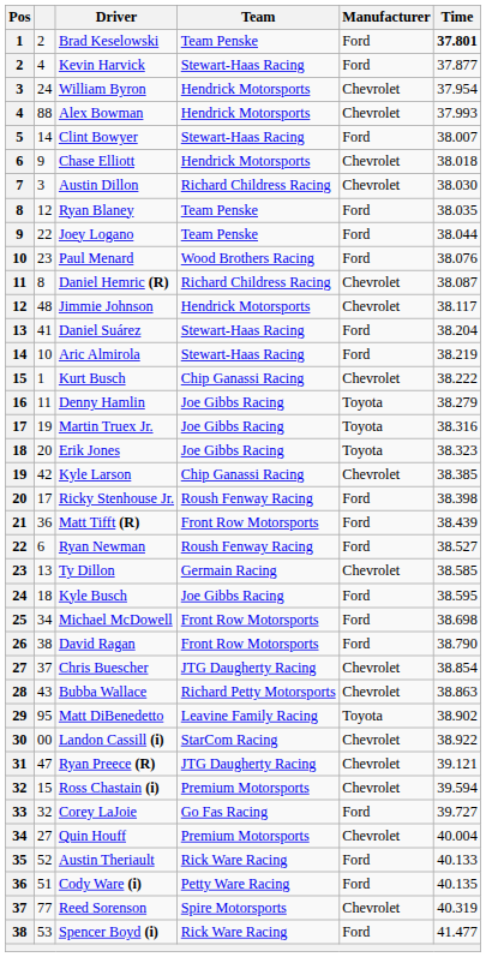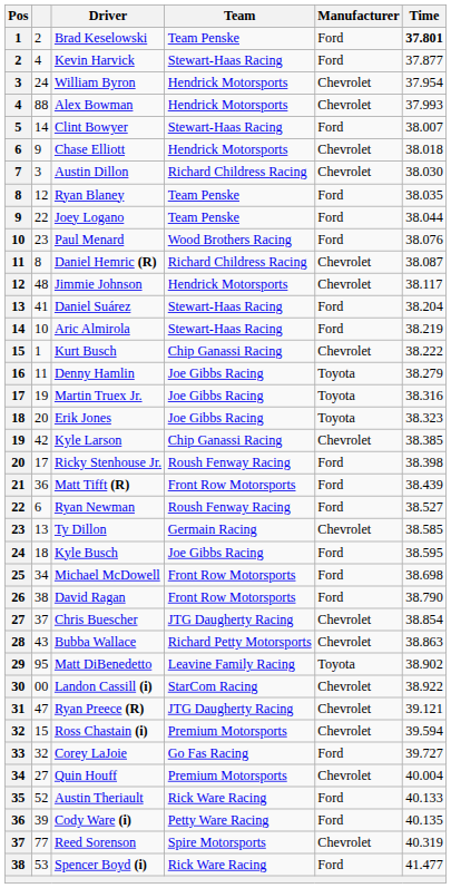 <table class="wikitable" style="font-size:95%">
 <tr>
 <th>Pos</th>
 <th></th>
 <th>Driver</th>
 <th>Team</th>
 <th>Manufacturer</th>
 <th>Time</th>
 </tr>
 <tr>
 <th>1</th>
 <td>2</td>
 <td><a href='#'>Brad Keselowski</a></td>
 <td><a href='#'>Team Penske</a></td>
 <td>Ford</td>
 <td><strong>37.801</strong></td>
 </tr>
 <tr>
 <th>2</th>
 <td>4</td>
 <td><a href='#'>Kevin Harvick</a></td>
 <td><a href='#'>Stewart-Haas Racing</a></td>
 <td>Ford</td>
 <td>37.877</td>
 </tr>
 <tr>
 <th>3</th>
 <td>24</td>
 <td><a href='#'>William Byron</a></td>
 <td><a href='#'>Hendrick Motorsports</a></td>
 <td>Chevrolet</td>
 <td>37.954</td>
 </tr>
 <tr>
 <th>4</th>
 <td>88</td>
 <td><a href='#'>Alex Bowman</a></td>
 <td><a href='#'>Hendrick Motorsports</a></td>
 <td>Chevrolet</td>
 <td>37.993</td>
 </tr>
 <tr>
 <th>5</th>
 <td>14</td>
 <td><a href='#'>Clint Bowyer</a></td>
 <td><a href='#'>Stewart-Haas Racing</a></td>
 <td>Ford</td>
 <td>38.007</td>
 </tr>
 <tr>
 <th>6</th>
 <td>9</td>
 <td><a href='#'>Chase Elliott</a></td>
 <td><a href='#'>Hendrick Motorsports</a></td>
 <td>Chevrolet</td>
 <td>38.018</td>
 </tr>
 <tr>
 <th>7</th>
 <td>3</td>
 <td><a href='#'>Austin Dillon</a></td>
 <td><a href='#'>Richard Childress Racing</a></td>
 <td>Chevrolet</td>
 <td>38.030</td>
 </tr>
 <tr>
 <th>8</th>
 <td>12</td>
 <td><a href='#'>Ryan Blaney</a></td>
 <td><a href='#'>Team Penske</a></td>
 <td>Ford</td>
 <td>38.035</td>
 </tr>
 <tr>
 <th>9</th>
 <td>22</td>
 <td><a href='#'>Joey Logano</a></td>
 <td><a href='#'>Team Penske</a></td>
 <td>Ford</td>
 <td>38.044</td>
 </tr>
 <tr>
 <th>10</th>
 <td>23</td>
 <td><a href='#'>Paul Menard</a></td>
 <td><a href='#'>Wood Brothers Racing</a></td>
 <td>Ford</td>
 <td>38.076</td>
 </tr>
 <tr>
 <th>11</th>
 <td>8</td>
 <td><a href='#'>Daniel Hemric</a> <strong>(R)</strong></td>
 <td><a href='#'>Richard Childress Racing</a></td>
 <td>Chevrolet</td>
 <td>38.087</td>
 </tr>
 <tr>
 <th>12</th>
 <td>48</td>
 <td><a href='#'>Jimmie Johnson</a></td>
 <td><a href='#'>Hendrick Motorsports</a></td>
 <td>Chevrolet</td>
 <td>38.117</td>
 </tr>
 <tr>
 <th>13</th>
 <td>41</td>
 <td><a href='#'>Daniel Suárez</a></td>
 <td><a href='#'>Stewart-Haas Racing</a></td>
 <td>Ford</td>
 <td>38.204</td>
 </tr>
 <tr>
 <th>14</th>
 <td>10</td>
 <td><a href='#'>Aric Almirola</a></td>
 <td><a href='#'>Stewart-Haas Racing</a></td>
 <td>Ford</td>
 <td>38.219</td>
 </tr>
 <tr>
 <th>15</th>
 <td>1</td>
 <td><a href='#'>Kurt Busch</a></td>
 <td><a href='#'>Chip Ganassi Racing</a></td>
 <td>Chevrolet</td>
 <td>38.222</td>
 </tr>
 <tr>
 <th>16</th>
 <td>11</td>
 <td><a href='#'>Denny Hamlin</a></td>
 <td><a href='#'>Joe Gibbs Racing</a></td>
 <td>Toyota</td>
 <td>38.279</td>
 </tr>
 <tr>
 <th>17</th>
 <td>19</td>
 <td><a href='#'>Martin Truex Jr.</a></td>
 <td><a href='#'>Joe Gibbs Racing</a></td>
 <td>Toyota</td>
 <td>38.316</td>
 </tr>
 <tr>
 <th>18</th>
 <td>20</td>
 <td><a href='#'>Erik Jones</a></td>
 <td><a href='#'>Joe Gibbs Racing</a></td>
 <td>Toyota</td>
 <td>38.323</td>
 </tr>
 <tr>
 <th>19</th>
 <td>42</td>
 <td><a href='#'>Kyle Larson</a></td>
 <td><a href='#'>Chip Ganassi Racing</a></td>
 <td>Chevrolet</td>
 <td>38.385</td>
 </tr>
 <tr>
 <th>20</th>
 <td>17</td>
 <td><a href='#'>Ricky Stenhouse Jr.</a></td>
 <td><a href='#'>Roush Fenway Racing</a></td>
 <td>Ford</td>
 <td>38.398</td>
 </tr>
 <tr>
 <th>21</th>
 <td>36</td>
 <td><a href='#'>Matt Tifft</a> <strong>(R)</strong></td>
 <td><a href='#'>Front Row Motorsports</a></td>
 <td>Ford</td>
 <td>38.439</td>
 </tr>
 <tr>
 <th>22</th>
 <td>6</td>
 <td><a href='#'>Ryan Newman</a></td>
 <td><a href='#'>Roush Fenway Racing</a></td>
 <td>Ford</td>
 <td>38.527</td>
 </tr>
 <tr>
 <th>23</th>
 <td>13</td>
 <td><a href='#'>Ty Dillon</a></td>
 <td><a href='#'>Germain Racing</a></td>
 <td>Chevrolet</td>
 <td>38.585</td>
 </tr>
 <tr>
 <th>24</th>
 <td>18</td>
 <td><a href='#'>Kyle Busch</a></td>
 <td><a href='#'>Joe Gibbs Racing</a></td>
 <td>Ford</td>
 <td>38.595</td>
 </tr>
 <tr>
 <th>25</th>
 <td>34</td>
 <td><a href='#'>Michael McDowell</a></td>
 <td><a href='#'>Front Row Motorsports</a></td>
 <td>Ford</td>
 <td>38.698</td>
 </tr>
 <tr>
 <th>26</th>
 <td>38</td>
 <td><a href='#'>David Ragan</a></td>
 <td><a href='#'>Front Row Motorsports</a></td>
 <td>Ford</td>
 <td>38.790</td>
 </tr>
 <tr>
 <th>27</th>
 <td>37</td>
 <td><a href='#'>Chris Buescher</a></td>
 <td><a href='#'>JTG Daugherty Racing</a></td>
 <td>Chevrolet</td>
 <td>38.854</td>
 </tr>
 <tr>
 <th>28</th>
 <td>43</td>
 <td><a href='#'>Bubba Wallace</a></td>
 <td><a href='#'>Richard Petty Motorsports</a></td>
 <td>Chevrolet</td>
 <td>38.863</td>
 </tr>
 <tr>
 <th>29</th>
 <td>95</td>
 <td><a href='#'>Matt DiBenedetto</a></td>
 <td><a href='#'>Leavine Family Racing</a></td>
 <td>Toyota</td>
 <td>38.902</td>
 </tr>
 <tr>
 <th>30</th>
 <td>00</td>
 <td><a href='#'>Landon Cassill</a> <strong>(i)</strong></td>
 <td><a href='#'>StarCom Racing</a></td>
 <td>Chevrolet</td>
 <td>38.922</td>
 </tr>
 <tr>
 <th>31</th>
 <td>47</td>
 <td><a href='#'>Ryan Preece</a> <strong>(R)</strong></td>
 <td><a href='#'>JTG Daugherty Racing</a></td>
 <td>Chevrolet</td>
 <td>39.121</td>
 </tr>
 <tr>
 <th>32</th>
 <td>15</td>
 <td><a href='#'>Ross Chastain</a> <strong>(i)</strong></td>
 <td><a href='#'>Premium Motorsports</a></td>
 <td>Chevrolet</td>
 <td>39.594</td>
 </tr>
 <tr>
 <th>33</th>
 <td>32</td>
 <td><a href='#'>Corey LaJoie</a></td>
 <td><a href='#'>Go Fas Racing</a></td>
 <td>Ford</td>
 <td>39.727</td>
 </tr>
 <tr>
 <th>34</th>
 <td>27</td>
 <td><a href='#'>Quin Houff</a></td>
 <td><a href='#'>Premium Motorsports</a></td>
 <td>Chevrolet</td>
 <td>40.004</td>
 </tr>
 <tr>
 <th>35</th>
 <td>52</td>
 <td><a href='#'>Austin Theriault</a></td>
 <td><a href='#'>Rick Ware Racing</a></td>
 <td>Ford</td>
 <td>40.133</td>
 </tr>
 <tr>
 <th>36</th>
-<td>51</td>
+<td>39</td>
 <td><a href='#'>Cody Ware</a> <strong>(i)</strong></td>
 <td><a href='#'>Petty Ware Racing</a></td>
 <td>Ford</td>
 <td>40.135</td>
 </tr>
 <tr>
 <th>37</th>
 <td>77</td>
 <td><a href='#'>Reed Sorenson</a></td>
 <td><a href='#'>Spire Motorsports</a></td>
 <td>Chevrolet</td>
 <td>40.319</td>
 </tr>
 <tr>
 <th>38</th>
 <td>53</td>
 <td><a href='#'>Spencer Boyd</a> <strong>(i)</strong></td>
 <td><a href='#'>Rick Ware Racing</a></td>
 <td>Ford</td>
 <td>41.477</td>
 </tr>
 <tr>
 <th colspan="6"></th>
 </tr>
 </table>
